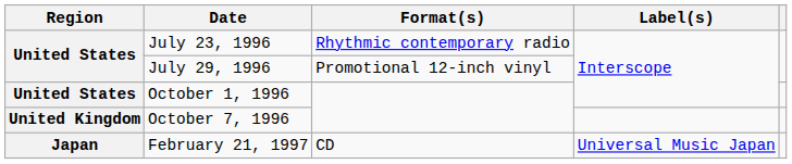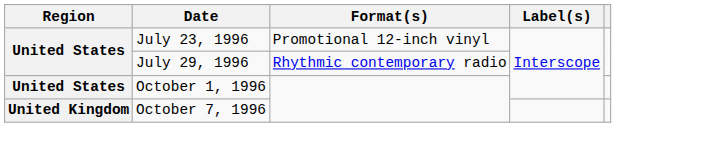 <table class="wikitable plainrowheaders">
 <tr>
 <th scope="col">Region</th>
 <th scope="col">Date</th>
 <th scope="col">Format(s)</th>
 <th scope="col">Label(s)</th>
 <th scope="col"></th>
 </tr>
 <tr>
 <th scope="row" rowspan="2">United States</th>
 <td>July 23, 1996</td>
-<td><a href='#'>Rhythmic contemporary</a> radio</td>
+<td>Promotional 12-inch vinyl</td>
 <td rowspan="3"><a href='#'>Interscope</a></td>
 <td rowspan="2"></td>
 </tr>
 <tr>
 <td>July 29, 1996</td>
-<td>Promotional 12-inch vinyl</td>
+<td><a href='#'>Rhythmic contemporary</a> radio</td>
 </tr>
 <tr>
 <th scope="row">United States</th>
 <td>October 1, 1996</td>
 <td rowspan="2"></td>
 <td></td>
 </tr>
 <tr>
 <th scope="row">United Kingdom</th>
 <td>October 7, 1996</td>
 <td></td>
 <td></td>
 </tr>
-<tr>
-<th scope="row">Japan</th>
-<td>February 21, 1997</td>
-<td>CD</td>
-<td><a href='#'>Universal Music Japan</a></td>
-<td></td>
-</tr>
 </table>
